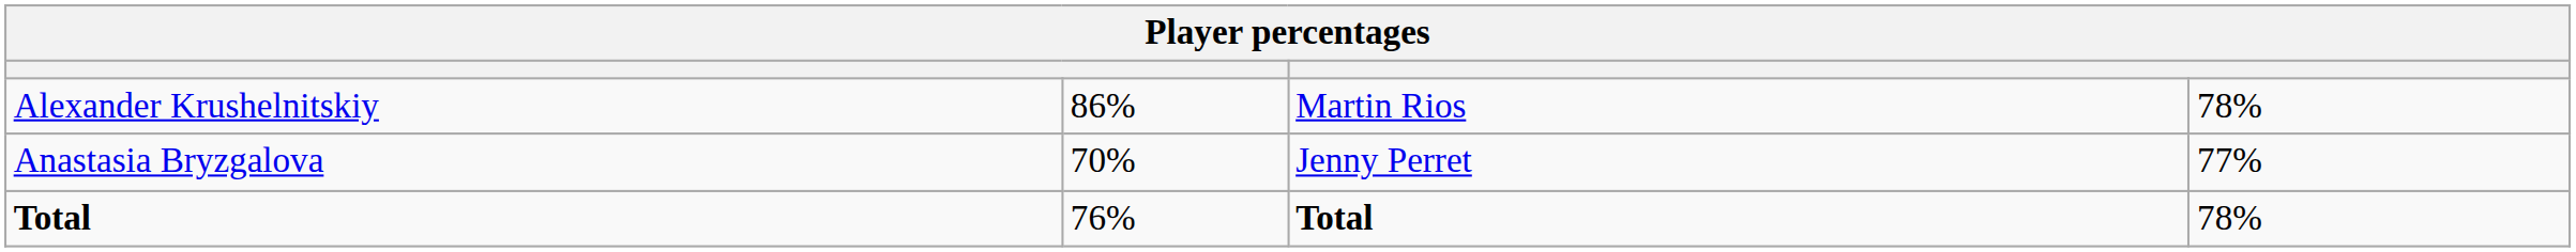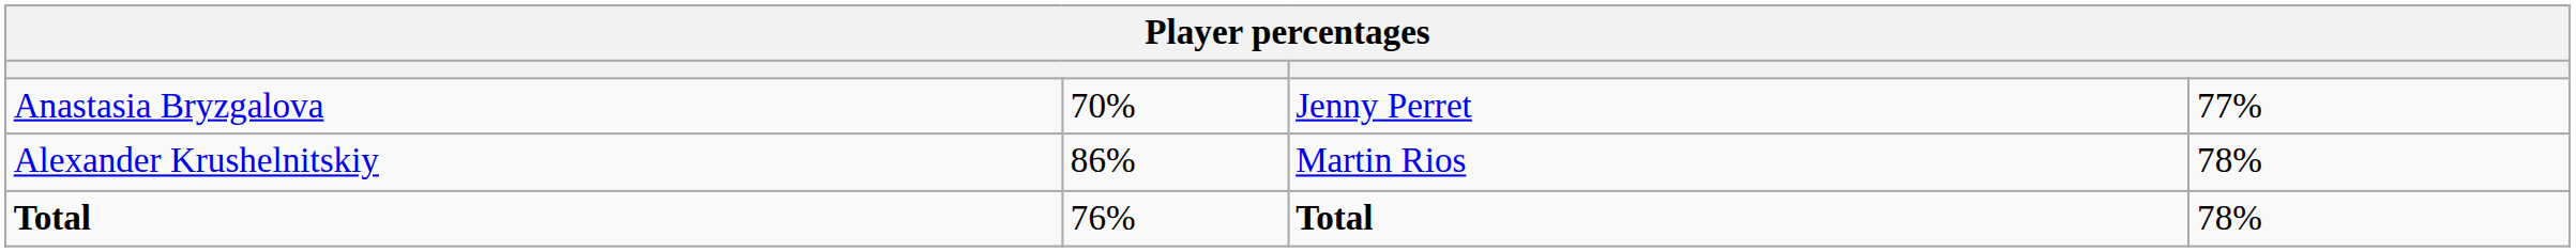 <table class="wikitable">
 <tr>
 <th colspan=4 width=400>Player percentages</th>
 </tr>
 <tr>
 <th colspan=2 width=25% style="white-space:nowrap;"></th>
 <th colspan=2 width=25% style="white-space:nowrap;"></th>
 </tr>
 <tr>
+<td><a href='#'>Anastasia Bryzgalova</a></td>
+<td>70%</td>
+<td><a href='#'>Jenny Perret</a></td>
+<td>77%</td>
+</tr>
+<tr>
 <td><a href='#'>Alexander Krushelnitskiy</a></td>
 <td>86%</td>
 <td><a href='#'>Martin Rios</a></td>
 <td>78%</td>
-</tr>
-<tr>
-<td><a href='#'>Anastasia Bryzgalova</a></td>
-<td>70%</td>
-<td><a href='#'>Jenny Perret</a></td>
-<td>77%</td>
 </tr>
 <tr>
 <td><strong>Total</strong></td>
 <td>76%</td>
 <td><strong>Total</strong></td>
 <td>78%</td>
 </tr>
 </table>
